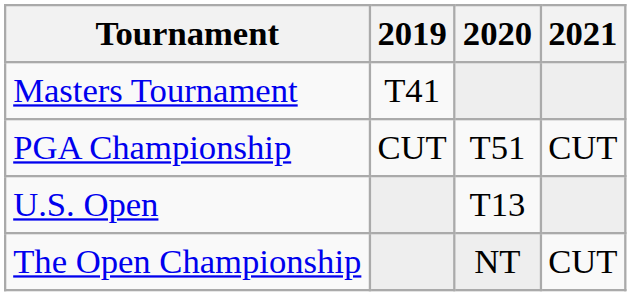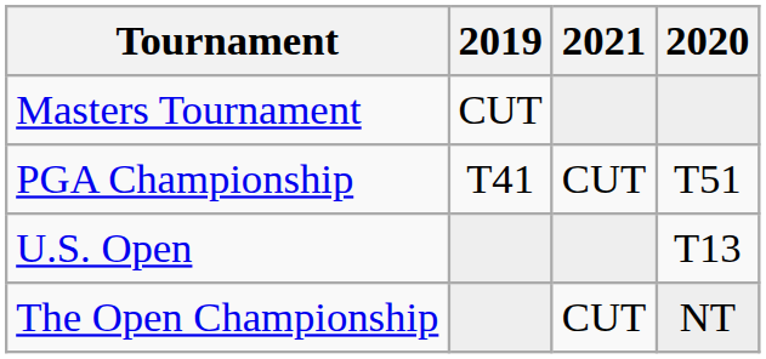 <table class="wikitable" style="font-size:95%;text-align:center;">
 <tr>
 <th>Tournament</th>
 <th>2019</th>
+<th>2021</th>
 <th>2020</th>
-<th>2021</th>
 </tr>
 <tr>
 <td align=left><a href='#'>Masters Tournament</a></td>
-<td>T41</td>
+<td>CUT</td>
 <td style="background:#eeeeee;"></td>
 <td style="background:#eeeeee;"></td>
 </tr>
 <tr>
 <td align=left><a href='#'>PGA Championship</a></td>
+<td>T41</td>
 <td>CUT</td>
 <td>T51</td>
-<td>CUT</td>
 </tr>
 <tr>
 <td align=left><a href='#'>U.S. Open</a></td>
 <td style="background:#eeeeee;"></td>
+<td style="background:#eeeeee;"></td>
 <td>T13</td>
-<td style="background:#eeeeee;"></td>
 </tr>
 <tr>
 <td align=left><a href='#'>The Open Championship</a></td>
 <td style="background:#eeeeee;"></td>
+<td>CUT</td>
 <td style="background:#eeeeee;">NT</td>
-<td>CUT</td>
 </tr>
 </table>
